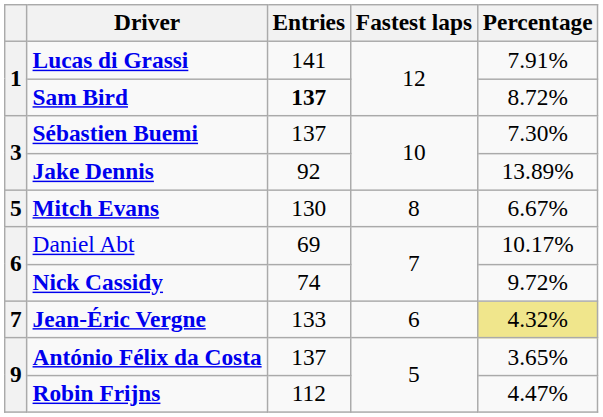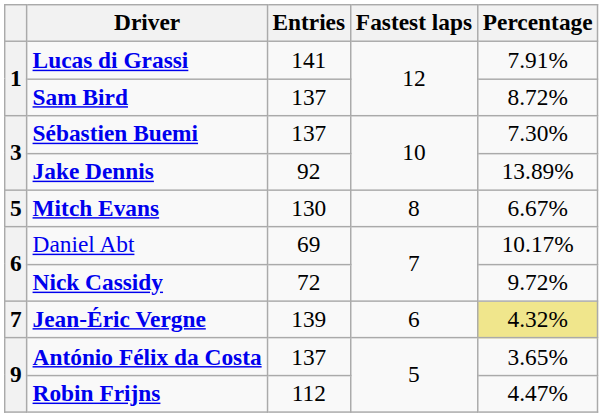 <table class="wikitable" style="text-align:center">
 <tr>
 <th></th>
 <th>Driver</th>
 <th>Entries</th>
 <th>Fastest laps</th>
 <th>Percentage</th>
 </tr>
 <tr>
 <th rowspan=2>1</th>
 <td align=left> <strong><a href='#'>Lucas di Grassi</a></strong></td>
 <td>141</td>
 <td rowspan=2>12</td>
 <td>7.91%</td>
 </tr>
 <tr>
 <td align=left> <strong><a href='#'>Sam Bird</a></strong></td>
-<td><strong>137</strong></td>
+<td>137</td>
 <td>8.72%</td>
 </tr>
 <tr>
 <th rowspan=2>3</th>
 <td align=left> <strong><a href='#'>Sébastien Buemi</a></strong></td>
 <td>137</td>
 <td rowspan=2>10</td>
 <td>7.30%</td>
 </tr>
 <tr>
 <td align=left> <strong><a href='#'>Jake Dennis</a></strong></td>
 <td>92</td>
 <td>13.89%</td>
 </tr>
 <tr>
 <th>5</th>
 <td align=left> <strong><a href='#'>Mitch Evans</a></strong></td>
 <td>130</td>
 <td>8</td>
 <td>6.67%</td>
 </tr>
 <tr>
 <th rowspan=2>6</th>
 <td align=left> <a href='#'>Daniel Abt</a></td>
 <td>69</td>
 <td rowspan=2>7</td>
 <td>10.17%</td>
 </tr>
 <tr>
 <td align=left> <strong><a href='#'>Nick Cassidy</a></strong></td>
-<td>74</td>
+<td>72</td>
 <td>9.72%</td>
 </tr>
 <tr>
 <th>7</th>
 <td align=left> <strong><a href='#'>Jean-Éric Vergne</a></strong></td>
-<td>133</td>
+<td>139</td>
 <td>6</td>
 <td style="background: khaki;">4.32%</td>
 </tr>
 <tr>
 <th rowspan=2>9</th>
 <td align=left> <strong><a href='#'>António Félix da Costa</a></strong></td>
 <td>137</td>
 <td rowspan=2>5</td>
 <td>3.65%</td>
 </tr>
 <tr>
 <td align=left> <strong><a href='#'>Robin Frijns</a></strong></td>
 <td>112</td>
 <td>4.47%</td>
 </tr>
 </table>
